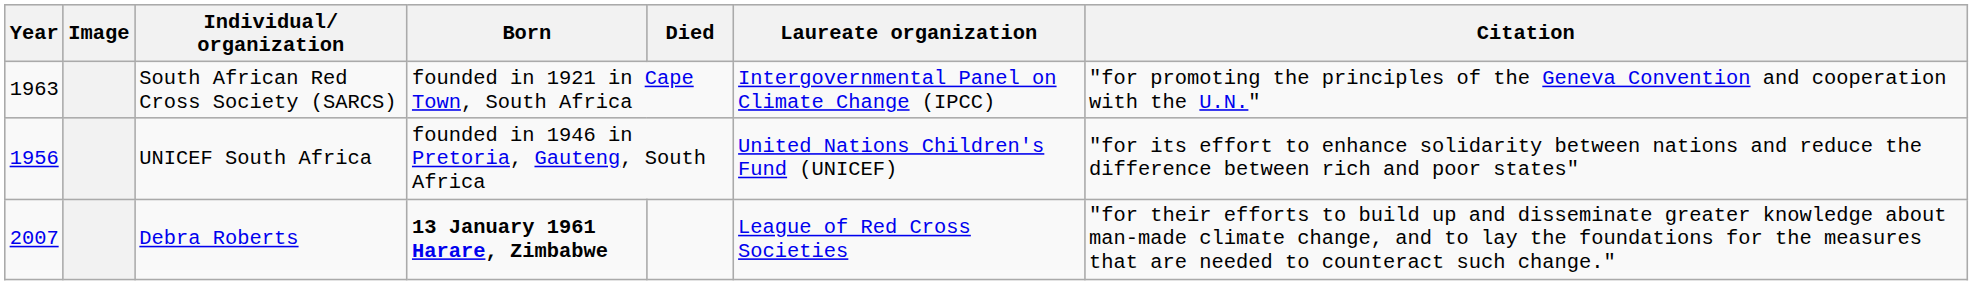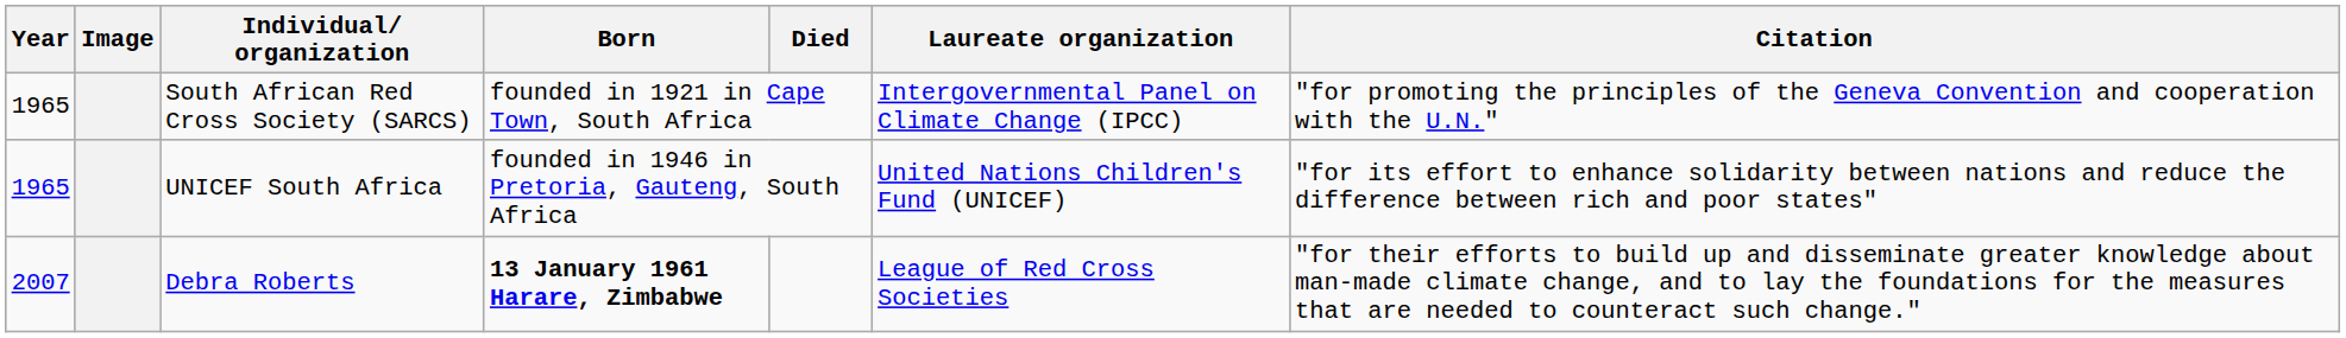 <table class="wikitable sortable">
 <tr>
 <th>Year</th>
 <th class="unportable">Image</th>
 <th>Individual/<br>organization</th>
 <th>Born</th>
 <th>Died</th>
 <th>Laureate organization</th>
 <th>Citation</th>
 </tr>
 <tr>
-<td style="text-align:center;">1963</td>
+<td style="text-align:center;">1965</td>
 <th scope="row"></th>
 <td>South African Red Cross Society (SARCS)</td>
 <td colspan=2>founded in 1921 in <a href='#'>Cape Town</a>, South Africa</td>
 <td><a href='#'>Intergovernmental Panel on Climate Change</a> (IPCC)<br></td>
 <td>"for promoting the principles of the <a href='#'>Geneva Convention</a> and cooperation with the <a href='#'>U.N.</a>"</td>
 </tr>
 <tr>
-<td style="text-align:center;"><a href='#'>1956</a></td>
+<td style="text-align:center;"><a href='#'>1965</a></td>
 <th scope="row"></th>
 <td>UNICEF South Africa</td>
 <td colspan=2>founded in 1946 in <a href='#'>Pretoria</a>, <a href='#'>Gauteng</a>, South Africa</td>
 <td><a href='#'>United Nations Children's Fund</a> (UNICEF)</td>
 <td>"for its effort to enhance solidarity between nations and reduce the difference between rich and poor states"</td>
 </tr>
 <tr>
 <td style="text-align:center;"><a href='#'>2007</a></td>
 <th scope="row"></th>
 <td><a href='#'>Debra Roberts</a></td>
 <td><strong>13 January 1961 <br><a href='#'>Harare</a>, Zimbabwe</strong></td>
 <td></td>
 <td><a href='#'>League of Red Cross Societies</a><br></td>
 <td>"for their efforts to build up and disseminate greater knowledge about man-made climate change, and to lay the foundations for the measures that are needed to counteract such change."</td>
 </tr>
 </table>
